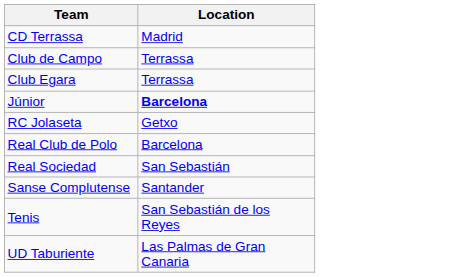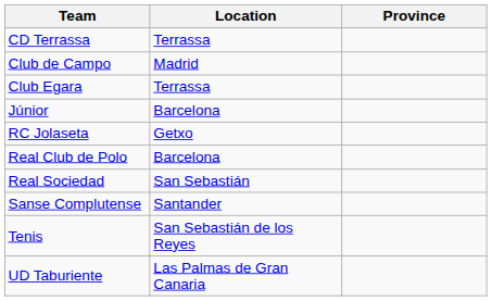 <table class="wikitable sortable">
 <tr>
 <th style="width: 150px;">Team</th>
 <th style="width: 200px;">Location</th>
+<th style="width: 150px;">Province</th>
 </tr>
 <tr>
 <td><a href='#'>CD Terrassa</a></td>
-<td><a href='#'>Madrid</a></td>
+<td><a href='#'>Terrassa</a></td>
+<td></td>
 </tr>
 <tr>
 <td><a href='#'>Club de Campo</a></td>
-<td><a href='#'>Terrassa</a></td>
+<td><a href='#'>Madrid</a></td>
+<td></td>
 </tr>
 <tr>
 <td><a href='#'>Club Egara</a></td>
 <td><a href='#'>Terrassa</a></td>
+<td></td>
 </tr>
 <tr>
 <td><a href='#'>Júnior</a></td>
-<td><strong><a href='#'>Barcelona</a></strong></td>
+<td><a href='#'>Barcelona</a></td>
+<td></td>
 </tr>
 <tr>
 <td><a href='#'>RC Jolaseta</a></td>
 <td><a href='#'>Getxo</a></td>
+<td></td>
 </tr>
 <tr>
 <td><a href='#'>Real Club de Polo</a></td>
 <td><a href='#'>Barcelona</a></td>
+<td></td>
 </tr>
 <tr>
 <td><a href='#'>Real Sociedad</a></td>
 <td><a href='#'>San Sebastián</a></td>
+<td></td>
 </tr>
 <tr>
 <td><a href='#'>Sanse Complutense</a></td>
 <td><a href='#'>Santander</a></td>
+<td></td>
 </tr>
 <tr>
 <td><a href='#'>Tenis</a></td>
 <td><a href='#'>San Sebastián de los Reyes</a></td>
+<td></td>
 </tr>
 <tr>
 <td><a href='#'>UD Taburiente</a></td>
 <td><a href='#'>Las Palmas de Gran Canaria</a></td>
+<td></td>
 </tr>
 </table>
